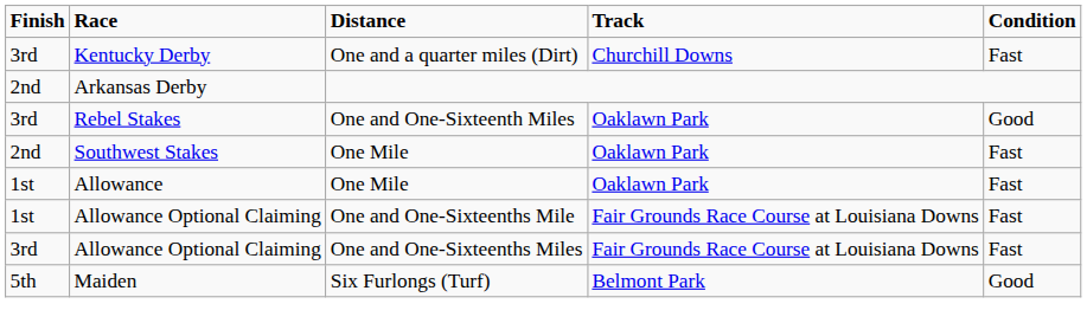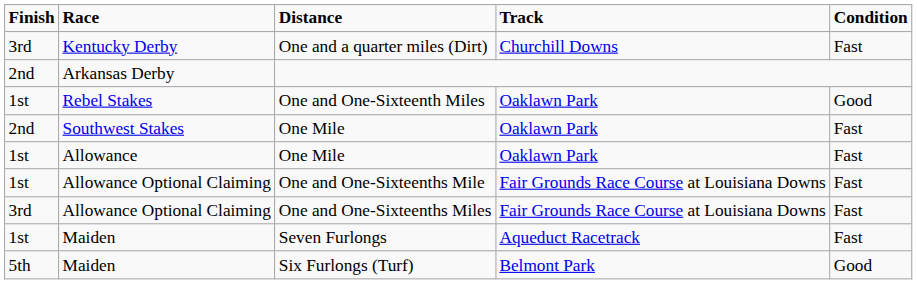 <table class="wikitable">
 <tr>
 <td><strong>Finish</strong></td>
 <td><strong>Race</strong></td>
 <td><strong>Distance</strong></td>
 <td><strong>Track</strong></td>
 <td><strong>Condition</strong></td>
 </tr>
 <tr>
 <td>3rd</td>
 <td><a href='#'>Kentucky Derby</a></td>
 <td>One and a quarter miles (Dirt)</td>
 <td><a href='#'>Churchill Downs</a></td>
 <td>Fast</td>
 </tr>
 <tr>
 <td>2nd</td>
 <td>Arkansas Derby</td>
 </tr>
 <tr>
-<td>3rd</td>
+<td>1st</td>
 <td><a href='#'>Rebel Stakes</a></td>
 <td>One and One-Sixteenth Miles</td>
 <td><a href='#'>Oaklawn Park</a></td>
 <td>Good</td>
 </tr>
 <tr>
 <td>2nd</td>
 <td><a href='#'>Southwest Stakes</a></td>
 <td>One Mile</td>
 <td><a href='#'>Oaklawn Park</a></td>
 <td>Fast</td>
 </tr>
 <tr>
 <td>1st</td>
 <td>Allowance</td>
 <td>One Mile</td>
 <td><a href='#'>Oaklawn Park</a></td>
 <td>Fast</td>
 </tr>
 <tr>
 <td>1st</td>
 <td>Allowance Optional Claiming</td>
 <td>One and One-Sixteenths Mile</td>
 <td><a href='#'>Fair Grounds Race Course</a> at Louisiana Downs</td>
 <td>Fast</td>
 </tr>
 <tr>
 <td>3rd</td>
 <td>Allowance Optional Claiming</td>
 <td>One and One-Sixteenths Miles</td>
 <td><a href='#'>Fair Grounds Race Course</a> at Louisiana Downs</td>
 <td>Fast</td>
 </tr>
 <tr>
+<td>1st</td>
+<td>Maiden</td>
+<td>Seven Furlongs</td>
+<td><a href='#'>Aqueduct Racetrack</a></td>
+<td>Fast</td>
+</tr>
+<tr>
 <td>5th</td>
 <td>Maiden</td>
 <td>Six Furlongs (Turf)</td>
 <td><a href='#'>Belmont Park</a></td>
 <td>Good</td>
 </tr>
 </table>
